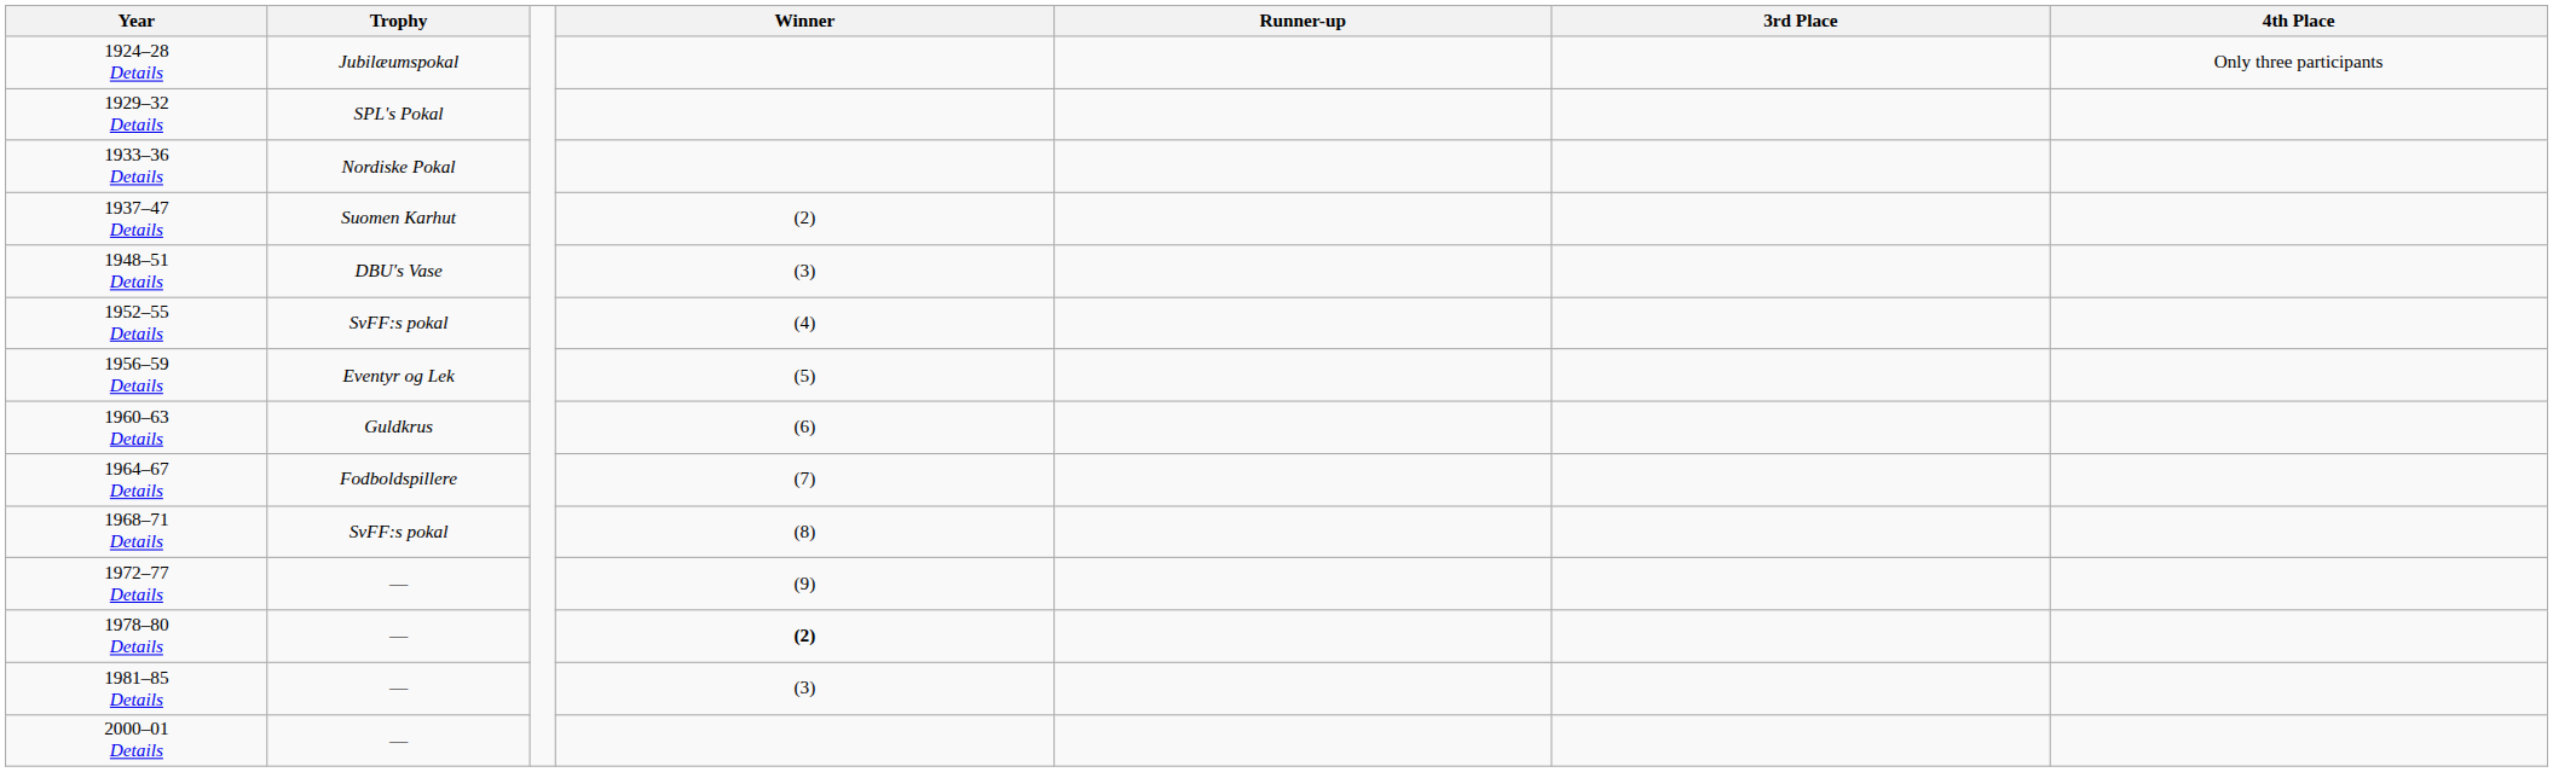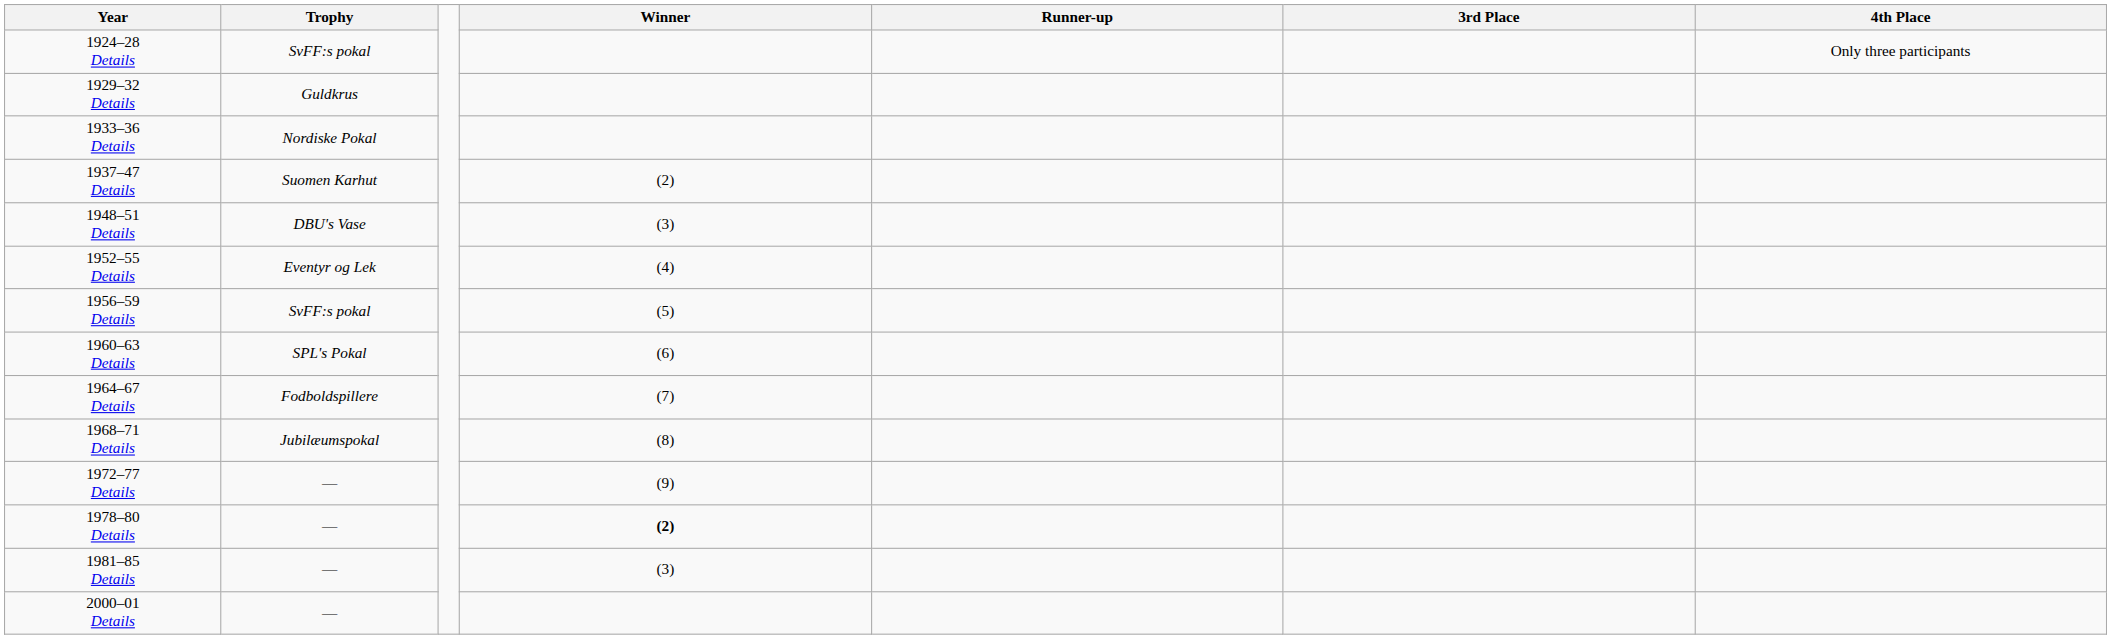 <table class="wikitable" style="font-size:90%; width: 100%; text-align: center;">
 <tr>
 <th width=10%>Year</th>
 <th width=10%>Trophy</th>
 <td width=1% rowspan=15></td>
 <th width=19%>Winner</th>
 <th width=19%>Runner-up</th>
 <th width=19%>3rd Place</th>
 <th width=19%>4th Place</th>
 </tr>
 <tr>
 <td>1924–28<br><em><a href='#'>Details</a></em></td>
-<td><em>Jubilæumspokal</em></td>
+<td><em>SvFF:s pokal</em></td>
 <td></td>
 <td></td>
 <td></td>
 <td>Only three participants</td>
 </tr>
 <tr>
 <td>1929–32<br><em><a href='#'>Details</a></em></td>
-<td><em>SPL's Pokal</em></td>
+<td><em>Guldkrus</em></td>
 <td></td>
 <td></td>
 <td></td>
 <td></td>
 </tr>
 <tr>
 <td>1933–36<br><em><a href='#'>Details</a></em></td>
 <td><em>Nordiske Pokal</em></td>
 <td></td>
 <td></td>
 <td></td>
 <td></td>
 </tr>
 <tr>
 <td>1937–47<br><em><a href='#'>Details</a></em></td>
 <td><em>Suomen Karhut</em></td>
 <td> (2)</td>
 <td></td>
 <td></td>
 <td></td>
 </tr>
 <tr>
 <td>1948–51<br><em><a href='#'>Details</a></em></td>
 <td><em>DBU's Vase</em></td>
 <td> (3)</td>
 <td></td>
 <td></td>
 <td></td>
 </tr>
 <tr>
 <td>1952–55<br><em><a href='#'>Details</a></em></td>
-<td><em>SvFF:s pokal</em></td>
+<td><em>Eventyr og Lek</em></td>
 <td> (4)</td>
 <td></td>
 <td></td>
 <td></td>
 </tr>
 <tr>
 <td>1956–59<br><em><a href='#'>Details</a></em></td>
-<td><em>Eventyr og Lek</em></td>
+<td><em>SvFF:s pokal</em></td>
 <td> (5)</td>
 <td></td>
 <td></td>
 <td></td>
 </tr>
 <tr>
 <td>1960–63<br><em><a href='#'>Details</a></em></td>
-<td><em>Guldkrus</em></td>
+<td><em>SPL's Pokal</em></td>
 <td> (6)</td>
 <td></td>
 <td></td>
 <td></td>
 </tr>
 <tr>
 <td>1964–67<br><em><a href='#'>Details</a></em></td>
 <td><em>Fodboldspillere</em></td>
 <td> (7)</td>
 <td></td>
 <td></td>
 <td></td>
 </tr>
 <tr>
 <td>1968–71<br><em><a href='#'>Details</a></em></td>
-<td><em>SvFF:s pokal</em></td>
+<td><em>Jubilæumspokal</em></td>
 <td> (8)</td>
 <td></td>
 <td></td>
 <td></td>
 </tr>
 <tr>
 <td>1972–77<br><em><a href='#'>Details</a></em></td>
 <td>—</td>
 <td> (9)</td>
 <td></td>
 <td></td>
 <td></td>
 </tr>
 <tr>
 <td>1978–80<br><em><a href='#'>Details</a></em></td>
 <td>—</td>
 <td><strong> (2)</strong></td>
 <td></td>
 <td></td>
 <td></td>
 </tr>
 <tr>
 <td>1981–85<br><em><a href='#'>Details</a></em></td>
 <td>—</td>
 <td> (3)</td>
 <td></td>
 <td></td>
 <td></td>
 </tr>
 <tr>
 <td>2000–01<br><em><a href='#'>Details</a></em></td>
 <td>—</td>
 <td></td>
 <td></td>
 <td></td>
 <td></td>
 </tr>
 </table>
